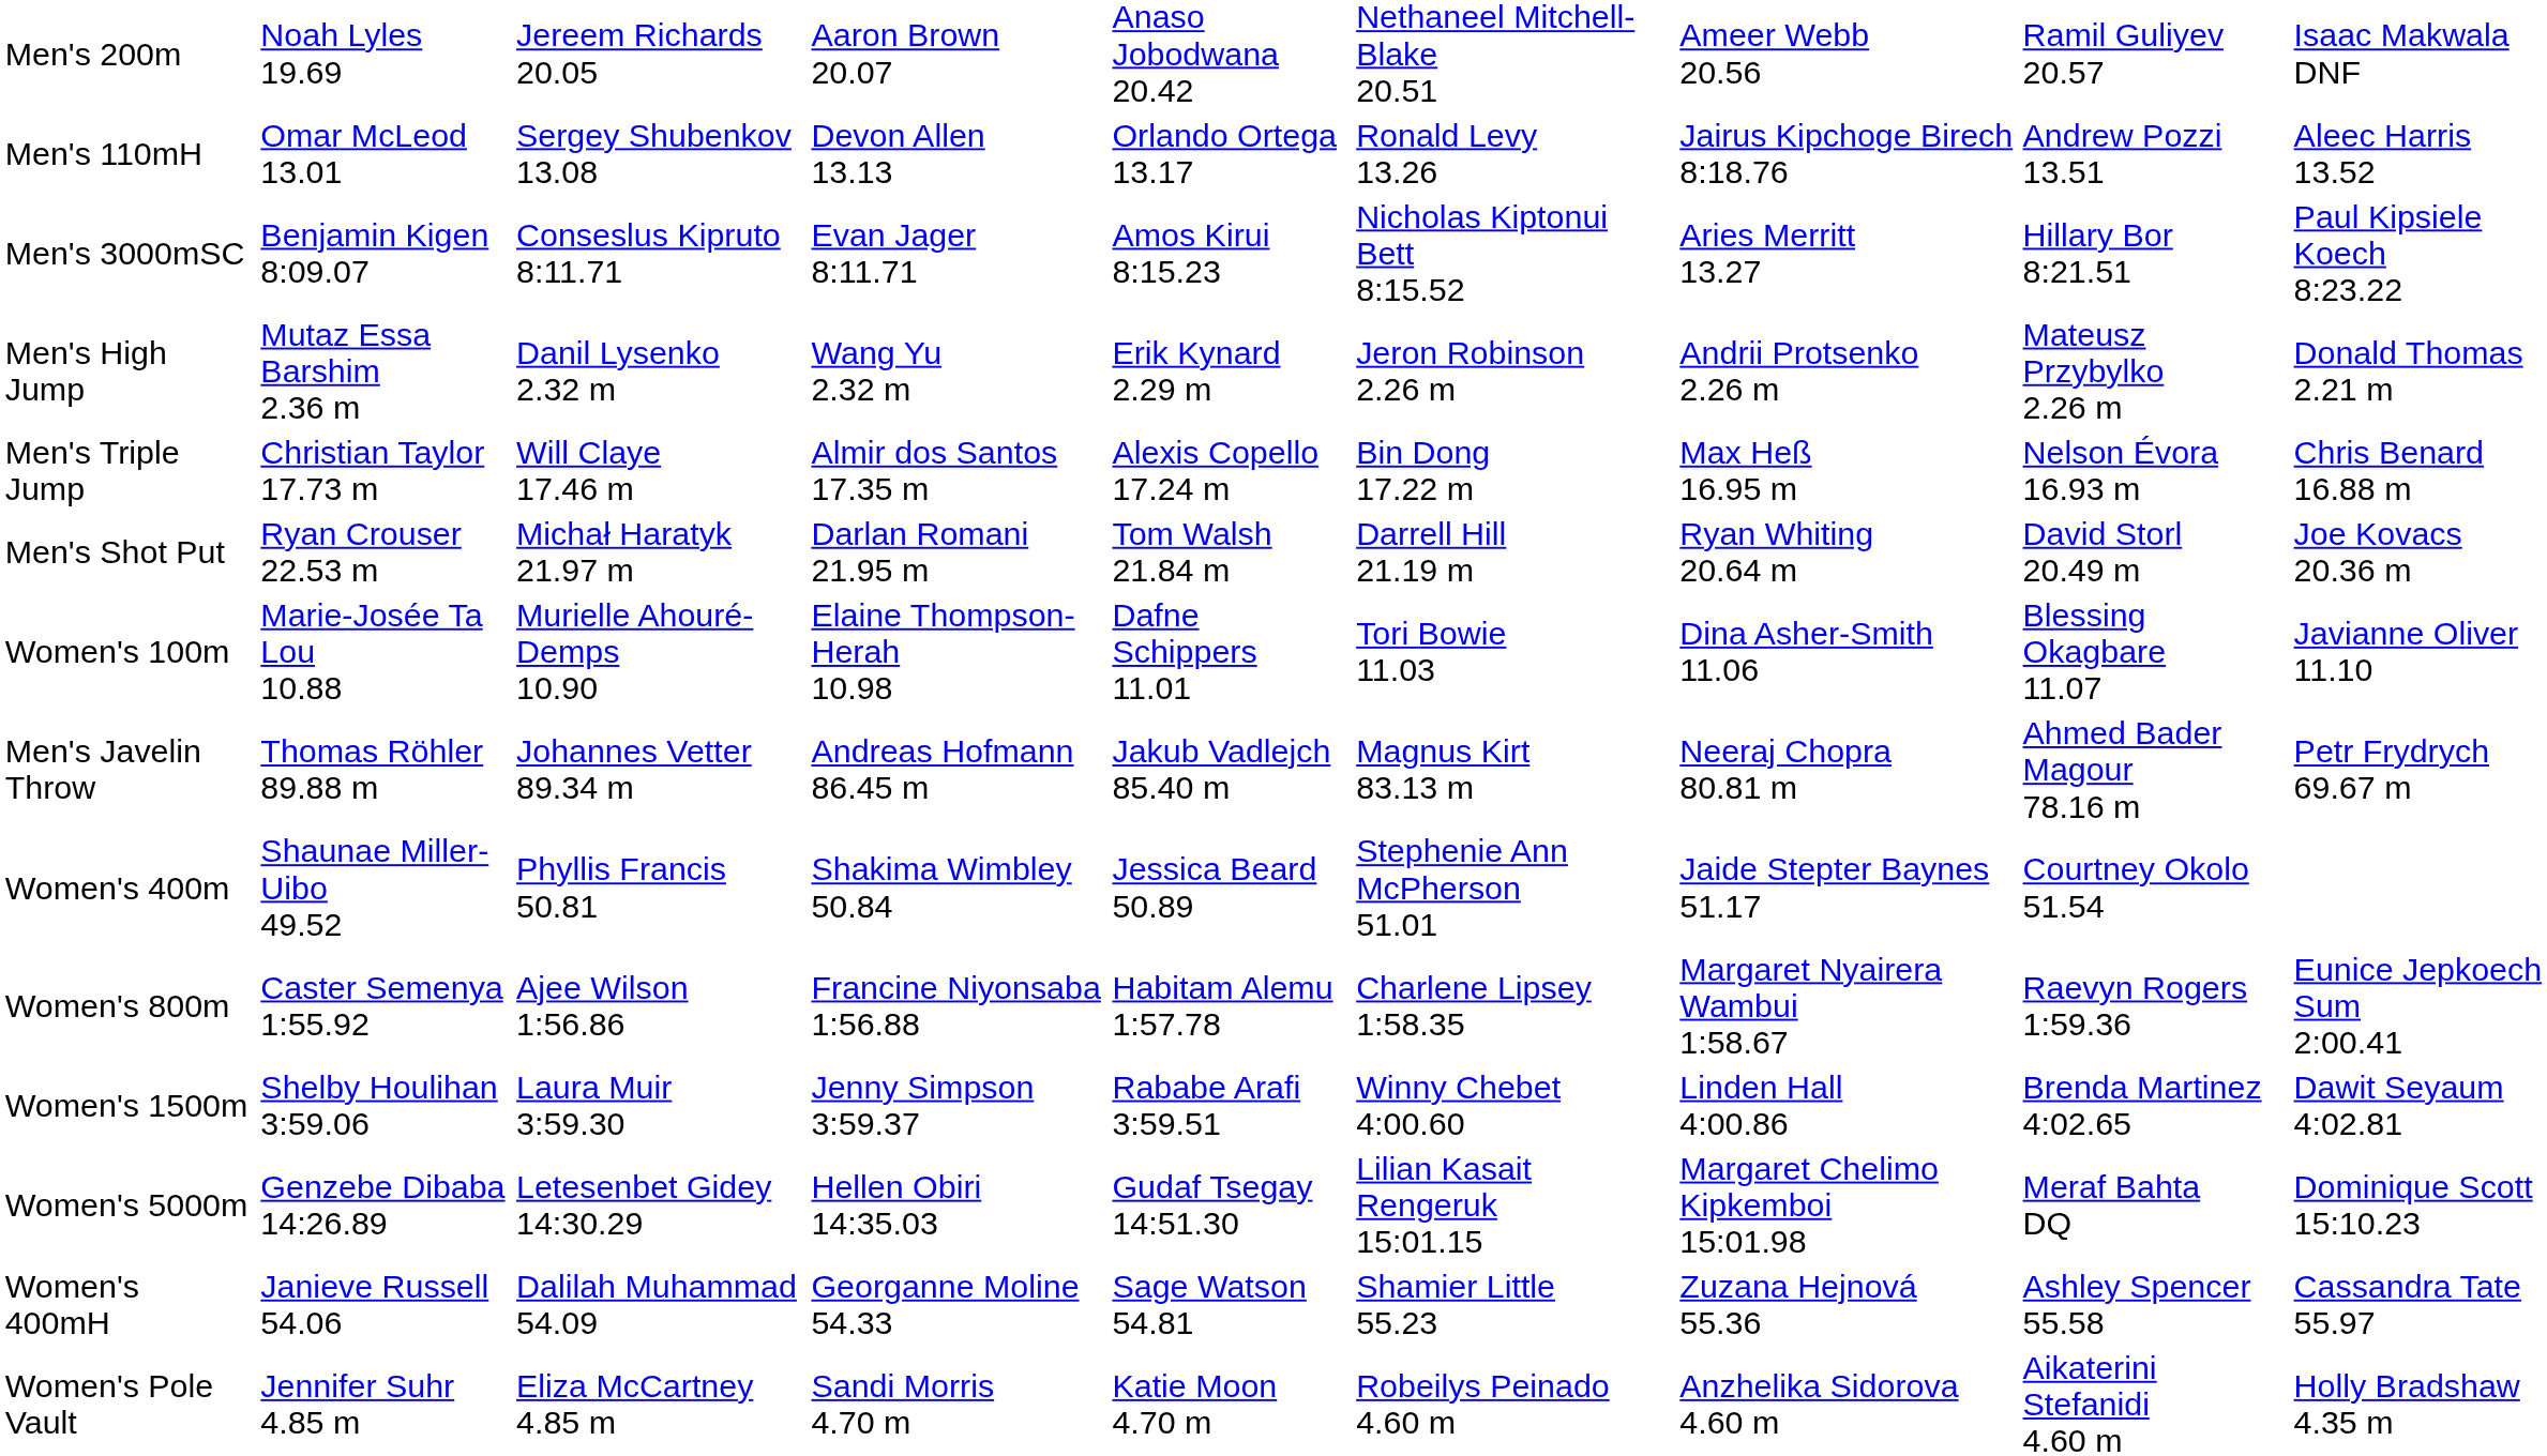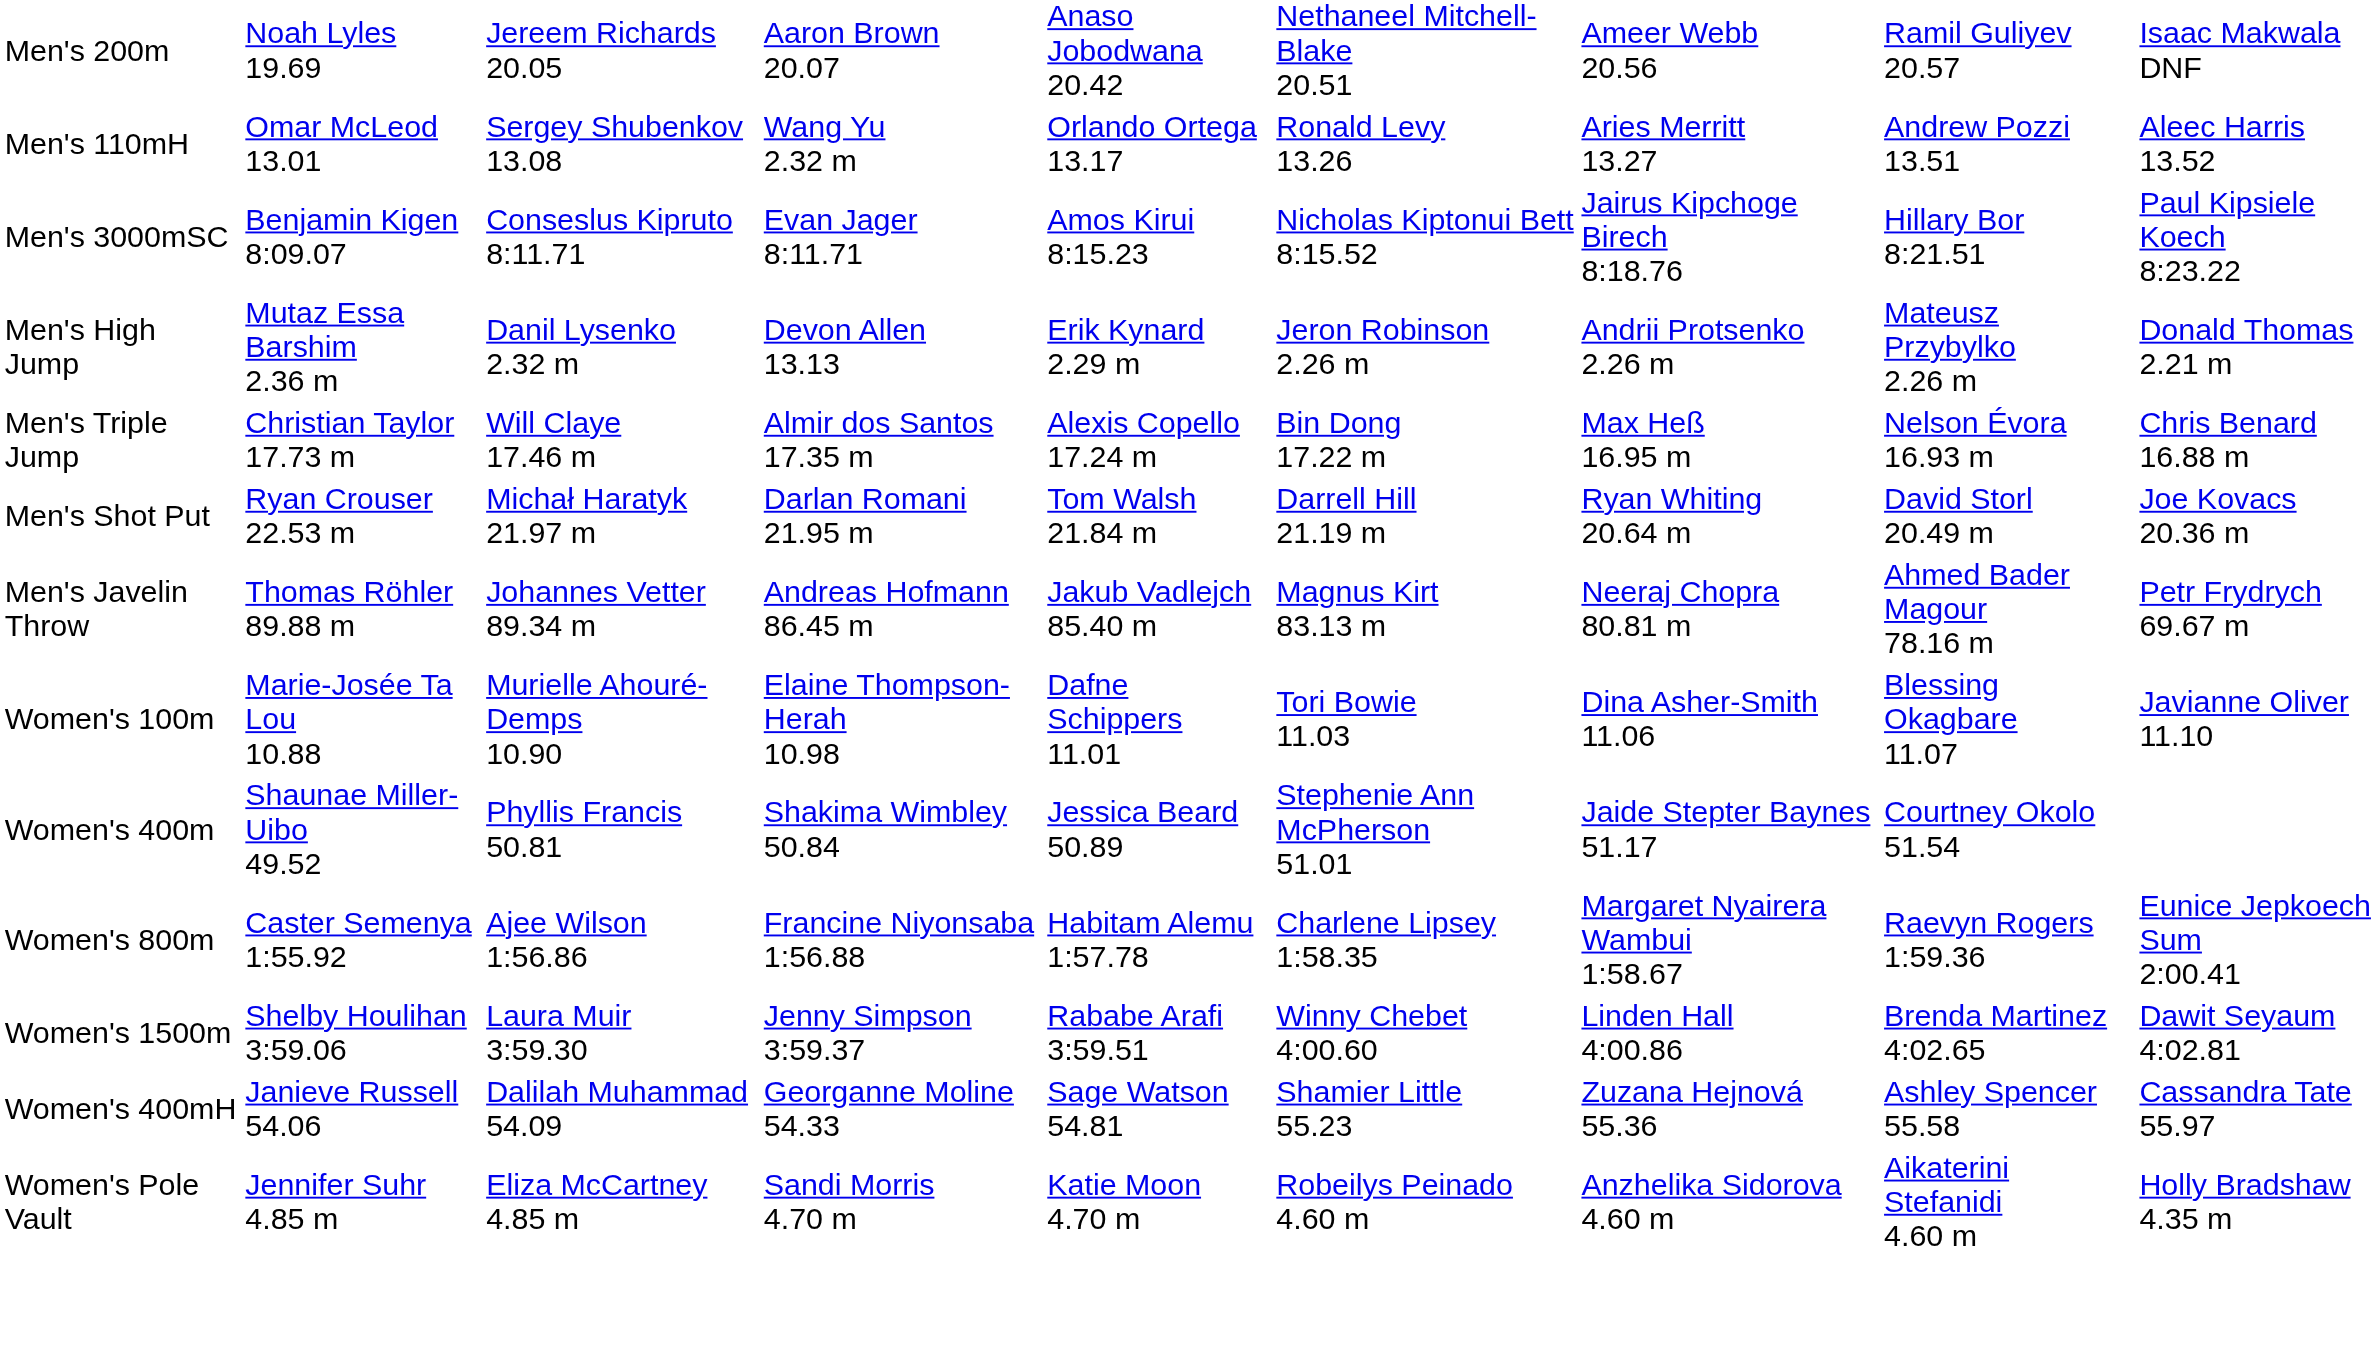 <table>
 <tr>
 <td>Men's 200m<br></td>
 <td><a href='#'>Noah Lyles</a><br>  19.69</td>
 <td><a href='#'>Jereem Richards</a><br>  20.05</td>
 <td><a href='#'>Aaron Brown</a><br>  20.07</td>
 <td><a href='#'>Anaso Jobodwana</a><br>  20.42</td>
 <td><a href='#'>Nethaneel Mitchell-Blake</a><br>  20.51</td>
 <td><a href='#'>Ameer Webb</a><br>  20.56</td>
 <td><a href='#'>Ramil Guliyev</a><br>  20.57</td>
 <td><a href='#'>Isaac Makwala</a><br>  DNF</td>
 </tr>
 <tr>
 <td>Men's 110mH<br></td>
 <td><a href='#'>Omar McLeod</a><br>  13.01</td>
 <td><a href='#'>Sergey Shubenkov</a><br>  13.08</td>
-<td><a href='#'>Devon Allen</a><br>  13.13</td>
+<td><a href='#'>Wang Yu</a><br>  2.32 m</td>
 <td><a href='#'>Orlando Ortega</a><br>  13.17</td>
 <td><a href='#'>Ronald Levy</a><br>  13.26</td>
-<td><a href='#'>Jairus Kipchoge Birech</a><br>  8:18.76</td>
+<td><a href='#'>Aries Merritt</a><br>  13.27</td>
 <td><a href='#'>Andrew Pozzi</a><br>  13.51</td>
 <td><a href='#'>Aleec Harris</a><br>  13.52</td>
 </tr>
 <tr>
 <td>Men's 3000mSC</td>
 <td><a href='#'>Benjamin Kigen</a><br>  8:09.07</td>
 <td><a href='#'>Conseslus Kipruto</a><br>  8:11.71</td>
 <td><a href='#'>Evan Jager</a><br>  8:11.71</td>
 <td><a href='#'>Amos Kirui</a><br>  8:15.23</td>
 <td><a href='#'>Nicholas Kiptonui Bett</a><br>  8:15.52</td>
-<td><a href='#'>Aries Merritt</a><br>  13.27</td>
+<td><a href='#'>Jairus Kipchoge Birech</a><br>  8:18.76</td>
 <td><a href='#'>Hillary Bor</a><br>  8:21.51</td>
 <td><a href='#'>Paul Kipsiele Koech</a><br>  8:23.22</td>
 </tr>
 <tr>
 <td>Men's High Jump</td>
 <td><a href='#'>Mutaz Essa Barshim</a><br>  2.36 m</td>
 <td><a href='#'>Danil Lysenko</a><br>  2.32 m</td>
-<td><a href='#'>Wang Yu</a><br>  2.32 m</td>
+<td><a href='#'>Devon Allen</a><br>  13.13</td>
 <td><a href='#'>Erik Kynard</a><br>  2.29 m</td>
 <td><a href='#'>Jeron Robinson</a><br>  2.26 m</td>
 <td><a href='#'>Andrii Protsenko</a><br>  2.26 m</td>
 <td><a href='#'>Mateusz Przybylko</a><br>  2.26 m</td>
 <td><a href='#'>Donald Thomas</a><br>  2.21 m</td>
 </tr>
 <tr>
 <td>Men's Triple Jump</td>
 <td><a href='#'>Christian Taylor</a><br>  17.73 m</td>
 <td><a href='#'>Will Claye</a><br>  17.46 m</td>
 <td><a href='#'>Almir dos Santos</a><br>  17.35 m</td>
 <td><a href='#'>Alexis Copello</a><br>  17.24 m</td>
 <td><a href='#'>Bin Dong</a><br>  17.22 m</td>
 <td><a href='#'>Max Heß</a><br>  16.95 m</td>
 <td><a href='#'>Nelson Évora</a><br>  16.93 m</td>
 <td><a href='#'>Chris Benard</a><br>  16.88 m</td>
 </tr>
 <tr>
 <td>Men's Shot Put</td>
 <td><a href='#'>Ryan Crouser</a><br>  22.53 m</td>
 <td><a href='#'>Michał Haratyk</a><br>  21.97 m</td>
 <td><a href='#'>Darlan Romani</a><br>  21.95 m</td>
 <td><a href='#'>Tom Walsh</a><br>  21.84 m</td>
 <td><a href='#'>Darrell Hill</a><br>  21.19 m</td>
 <td><a href='#'>Ryan Whiting</a><br>  20.64 m</td>
 <td><a href='#'>David Storl</a><br>  20.49 m</td>
 <td><a href='#'>Joe Kovacs</a><br>  20.36 m</td>
 </tr>
 <tr>
+<td>Men's Javelin Throw</td>
+<td><a href='#'>Thomas Röhler</a><br>  89.88 m</td>
+<td><a href='#'>Johannes Vetter</a><br>  89.34 m</td>
+<td><a href='#'>Andreas Hofmann</a><br>  86.45 m</td>
+<td><a href='#'>Jakub Vadlejch</a><br>  85.40 m</td>
+<td><a href='#'>Magnus Kirt</a><br>  83.13 m</td>
+<td><a href='#'>Neeraj Chopra</a><br>  80.81 m</td>
+<td><a href='#'>Ahmed Bader Magour</a><br>  78.16 m</td>
+<td><a href='#'>Petr Frydrych</a><br>  69.67 m</td>
+</tr>
+<tr>
 <td>Women's 100m<br></td>
 <td><a href='#'>Marie-Josée Ta Lou</a><br>  10.88</td>
 <td><a href='#'>Murielle Ahouré-Demps</a><br>  10.90</td>
 <td><a href='#'>Elaine Thompson-Herah</a><br>  10.98</td>
 <td><a href='#'>Dafne Schippers</a><br>  11.01</td>
 <td><a href='#'>Tori Bowie</a><br>  11.03</td>
 <td><a href='#'>Dina Asher-Smith</a><br>  11.06</td>
 <td><a href='#'>Blessing Okagbare</a><br>  11.07</td>
 <td><a href='#'>Javianne Oliver</a><br>  11.10</td>
-</tr>
-<tr>
-<td>Men's Javelin Throw</td>
-<td><a href='#'>Thomas Röhler</a><br>  89.88 m</td>
-<td><a href='#'>Johannes Vetter</a><br>  89.34 m</td>
-<td><a href='#'>Andreas Hofmann</a><br>  86.45 m</td>
-<td><a href='#'>Jakub Vadlejch</a><br>  85.40 m</td>
-<td><a href='#'>Magnus Kirt</a><br>  83.13 m</td>
-<td><a href='#'>Neeraj Chopra</a><br>  80.81 m</td>
-<td><a href='#'>Ahmed Bader Magour</a><br>  78.16 m</td>
-<td><a href='#'>Petr Frydrych</a><br>  69.67 m</td>
 </tr>
 <tr>
 <td>Women's 400m</td>
 <td><a href='#'>Shaunae Miller-Uibo</a><br>  49.52</td>
 <td><a href='#'>Phyllis Francis</a><br>  50.81</td>
 <td><a href='#'>Shakima Wimbley</a><br>  50.84</td>
 <td><a href='#'>Jessica Beard</a><br>  50.89</td>
 <td><a href='#'>Stephenie Ann McPherson</a><br>  51.01</td>
 <td><a href='#'>Jaide Stepter Baynes</a><br>  51.17</td>
 <td><a href='#'>Courtney Okolo</a><br>  51.54</td>
 </tr>
 <tr>
 <td>Women's 800m</td>
 <td><a href='#'>Caster Semenya</a><br>  1:55.92</td>
 <td><a href='#'>Ajee Wilson</a><br>  1:56.86</td>
 <td><a href='#'>Francine Niyonsaba</a><br>  1:56.88</td>
 <td><a href='#'>Habitam Alemu</a><br>  1:57.78</td>
 <td><a href='#'>Charlene Lipsey</a><br>  1:58.35</td>
 <td><a href='#'>Margaret Nyairera Wambui</a><br>  1:58.67</td>
 <td><a href='#'>Raevyn Rogers</a><br>  1:59.36</td>
 <td><a href='#'>Eunice Jepkoech Sum</a><br>  2:00.41</td>
 </tr>
 <tr>
 <td>Women's 1500m</td>
 <td><a href='#'>Shelby Houlihan</a><br>  3:59.06</td>
 <td><a href='#'>Laura Muir</a><br>  3:59.30</td>
 <td><a href='#'>Jenny Simpson</a><br>  3:59.37</td>
 <td><a href='#'>Rababe Arafi</a><br>  3:59.51</td>
 <td><a href='#'>Winny Chebet</a><br>  4:00.60</td>
 <td><a href='#'>Linden Hall</a><br>  4:00.86</td>
 <td><a href='#'>Brenda Martinez</a><br>  4:02.65</td>
 <td><a href='#'>Dawit Seyaum</a><br>  4:02.81</td>
 </tr>
 <tr>
-<td>Women's 5000m</td>
-<td><a href='#'>Genzebe Dibaba</a><br>  14:26.89</td>
-<td><a href='#'>Letesenbet Gidey</a><br>  14:30.29</td>
-<td><a href='#'>Hellen Obiri</a><br>  14:35.03</td>
-<td><a href='#'>Gudaf Tsegay</a><br>  14:51.30</td>
-<td><a href='#'>Lilian Kasait Rengeruk</a><br>  15:01.15</td>
-<td><a href='#'>Margaret Chelimo Kipkemboi</a><br>  15:01.98</td>
-<td><a href='#'>Meraf Bahta</a><br>  DQ</td>
-<td><a href='#'>Dominique Scott</a><br>  15:10.23</td>
-</tr>
-<tr>
 <td>Women's 400mH</td>
 <td><a href='#'>Janieve Russell</a><br>  54.06</td>
 <td><a href='#'>Dalilah Muhammad</a><br>  54.09</td>
 <td><a href='#'>Georganne Moline</a><br>  54.33</td>
 <td><a href='#'>Sage Watson</a><br>  54.81</td>
 <td><a href='#'>Shamier Little</a><br>  55.23</td>
 <td><a href='#'>Zuzana Hejnová</a><br>  55.36</td>
 <td><a href='#'>Ashley Spencer</a><br>  55.58</td>
 <td><a href='#'>Cassandra Tate</a><br>  55.97</td>
 </tr>
 <tr>
 <td>Women's Pole Vault</td>
 <td><a href='#'>Jennifer Suhr</a><br>  4.85 m</td>
 <td><a href='#'>Eliza McCartney</a><br>  4.85 m</td>
 <td><a href='#'>Sandi Morris</a><br>  4.70 m</td>
 <td><a href='#'>Katie Moon</a><br>  4.70 m</td>
 <td><a href='#'>Robeilys Peinado</a><br>  4.60 m</td>
 <td><a href='#'>Anzhelika Sidorova</a><br>  4.60 m</td>
 <td><a href='#'>Aikaterini Stefanidi</a><br>  4.60 m</td>
 <td><a href='#'>Holly Bradshaw</a><br>  4.35 m</td>
 </tr>
 </table>
